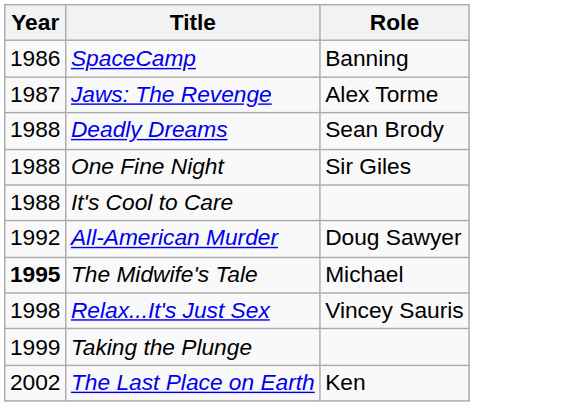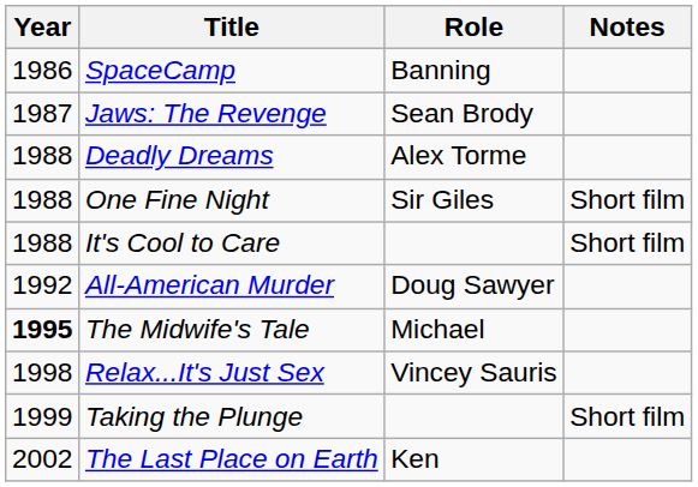 <table class="wikitable sortable">
 <tr>
 <th>Year</th>
 <th>Title</th>
 <th>Role</th>
+<th class="unsortable">Notes</th>
 </tr>
 <tr>
 <td>1986</td>
 <td><em><a href='#'>SpaceCamp</a></em></td>
 <td>Banning</td>
+<td></td>
 </tr>
 <tr>
 <td>1987</td>
 <td><em><a href='#'>Jaws: The Revenge</a></em></td>
-<td>Alex Torme</td>
+<td>Sean Brody</td>
+<td></td>
 </tr>
 <tr>
 <td>1988</td>
 <td><em><a href='#'>Deadly Dreams</a></em></td>
-<td>Sean Brody</td>
+<td>Alex Torme</td>
+<td></td>
 </tr>
 <tr>
 <td>1988</td>
 <td><em>One Fine Night</em></td>
 <td>Sir Giles</td>
+<td>Short film</td>
 </tr>
 <tr>
 <td>1988</td>
 <td><em>It's Cool to Care</em></td>
 <td></td>
+<td>Short film</td>
 </tr>
 <tr>
 <td>1992</td>
 <td><em><a href='#'>All-American Murder</a></em></td>
 <td>Doug Sawyer</td>
+<td></td>
 </tr>
 <tr>
 <td><strong>1995</strong></td>
 <td><em>The Midwife's Tale</em></td>
 <td>Michael</td>
+<td></td>
 </tr>
 <tr>
 <td>1998</td>
 <td><em><a href='#'>Relax...It's Just Sex</a></em></td>
 <td>Vincey Sauris</td>
+<td></td>
 </tr>
 <tr>
 <td>1999</td>
 <td><em>Taking the Plunge</em></td>
 <td></td>
+<td>Short film</td>
 </tr>
 <tr>
 <td>2002</td>
 <td><em><a href='#'>The Last Place on Earth</a></em></td>
 <td>Ken</td>
+<td></td>
 </tr>
 </table>
